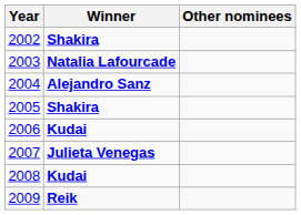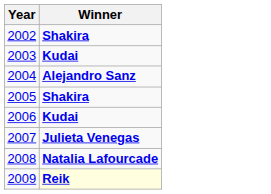 <table class="wikitable">
 <tr>
 <th>Year</th>
 <th>Winner</th>
-<th>Other nominees</th>
 </tr>
 <tr>
 <td><a href='#'>2002</a></td>
 <td><strong><a href='#'>Shakira</a></strong></td>
-<td></td>
 </tr>
 <tr>
 <td><a href='#'>2003</a></td>
-<td><strong><a href='#'>Natalia Lafourcade</a></strong></td>
-<td></td>
+<td><strong><a href='#'>Kudai</a></strong></td>
 </tr>
 <tr>
 <td><a href='#'>2004</a></td>
 <td><strong><a href='#'>Alejandro Sanz</a></strong></td>
-<td></td>
 </tr>
 <tr>
 <td><a href='#'>2005</a></td>
 <td><strong><a href='#'>Shakira</a></strong></td>
-<td></td>
 </tr>
 <tr>
 <td><a href='#'>2006</a></td>
 <td><strong><a href='#'>Kudai</a></strong></td>
-<td></td>
 </tr>
 <tr>
 <td><a href='#'>2007</a></td>
 <td><strong><a href='#'>Julieta Venegas</a></strong></td>
-<td></td>
 </tr>
 <tr>
 <td><a href='#'>2008</a></td>
-<td><strong><a href='#'>Kudai</a></strong></td>
-<td></td>
+<td><strong><a href='#'>Natalia Lafourcade</a></strong></td>
 </tr>
 <tr>
 <td><a href='#'>2009</a></td>
-<td><strong><a href='#'>Reik</a></strong></td>
-<td></td>
+<td style="background: lightyellow;"><strong><a href='#'>Reik</a></strong></td>
 </tr>
 </table>
